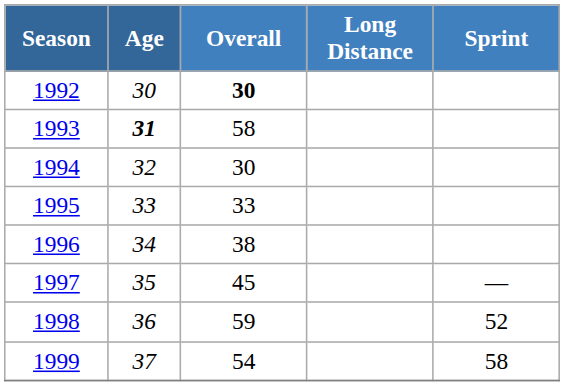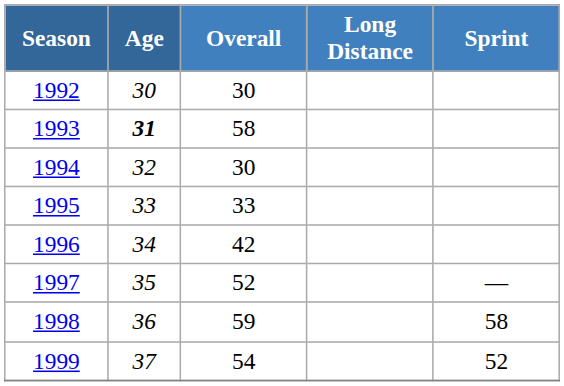 <table class="wikitable" style="font-size:95%; text-align:center; border:grey solid 1px; border-collapse:collapse; background:#ffffff;">
 <tr>
 <th style="background-color:#369; color:white; width:60px;"> Season </th>
 <th style="background-color:#369; color:white; width:40px;"> Age </th>
 <th style="background-color:#4180be; color:white; width:75px;">Overall</th>
 <th style="background-color:#4180be; color:white; width:75px;">Long Distance</th>
 <th style="background-color:#4180be; color:white; width:75px;">Sprint</th>
 </tr>
 <tr>
 <td><a href='#'>1992</a></td>
 <td><em>30</em></td>
-<td><strong>30</strong></td>
+<td>30</td>
 <td></td>
 <td></td>
 </tr>
 <tr>
 <td><a href='#'>1993</a></td>
 <td><strong><em>31</em></strong></td>
 <td>58</td>
 <td></td>
 <td></td>
 </tr>
 <tr>
 <td><a href='#'>1994</a></td>
 <td><em>32</em></td>
 <td>30</td>
 <td></td>
 <td></td>
 </tr>
 <tr>
 <td><a href='#'>1995</a></td>
 <td><em>33</em></td>
 <td>33</td>
 <td></td>
 <td></td>
 </tr>
 <tr>
 <td><a href='#'>1996</a></td>
 <td><em>34</em></td>
-<td>38</td>
+<td>42</td>
 <td></td>
 <td></td>
 </tr>
 <tr>
 <td><a href='#'>1997</a></td>
 <td><em>35</em></td>
-<td>45</td>
+<td>52</td>
 <td></td>
 <td>—</td>
 </tr>
 <tr>
 <td><a href='#'>1998</a></td>
 <td><em>36</em></td>
 <td>59</td>
 <td></td>
-<td>52</td>
+<td>58</td>
 </tr>
 <tr>
 <td><a href='#'>1999</a></td>
 <td><em>37</em></td>
 <td>54</td>
 <td></td>
-<td>58</td>
+<td>52</td>
 </tr>
 <tr>
 </tr>
 </table>
